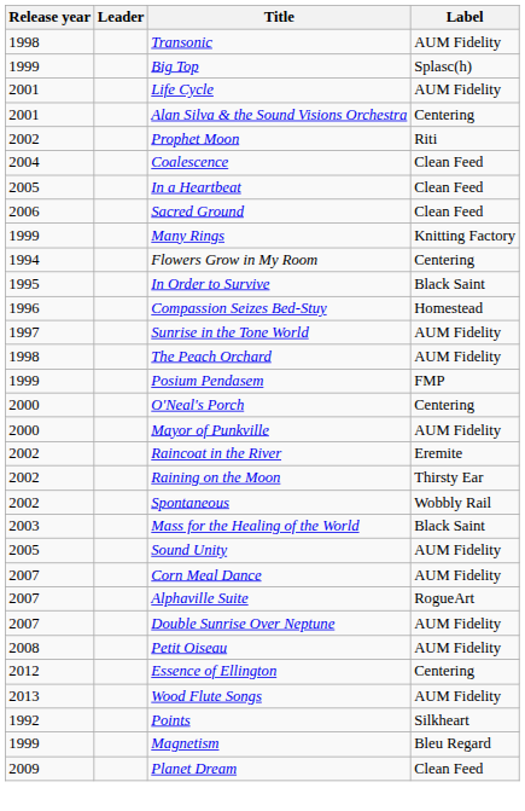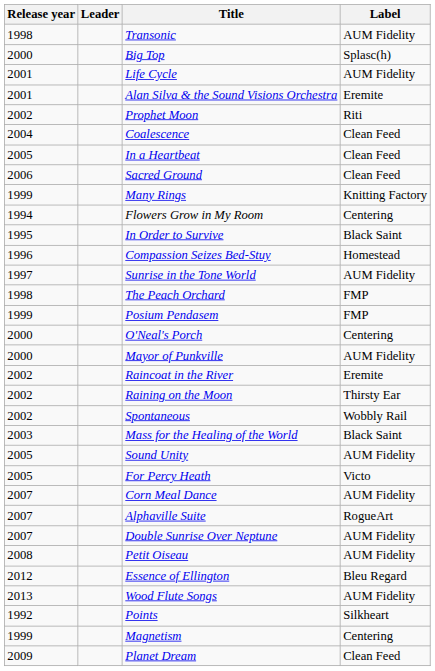 <table class="wikitable sortable">
 <tr>
 <th>Release year</th>
 <th>Leader</th>
 <th>Title</th>
 <th>Label</th>
 </tr>
 <tr>
 <td>1998</td>
 <td></td>
 <td><em><a href='#'>Transonic</a></em></td>
 <td>AUM Fidelity</td>
 </tr>
 <tr>
-<td>1999</td>
+<td>2000</td>
 <td></td>
 <td><em><a href='#'>Big Top</a></em></td>
 <td>Splasc(h)</td>
 </tr>
 <tr>
 <td>2001</td>
 <td></td>
 <td><em><a href='#'>Life Cycle</a></em></td>
 <td>AUM Fidelity</td>
 </tr>
 <tr>
 <td>2001</td>
 <td></td>
 <td><em><a href='#'>Alan Silva & the Sound Visions Orchestra</a></em></td>
-<td>Centering</td>
+<td>Eremite</td>
 </tr>
 <tr>
 <td>2002</td>
 <td></td>
 <td><em><a href='#'>Prophet Moon</a></em></td>
 <td>Riti</td>
 </tr>
 <tr>
 <td>2004</td>
 <td></td>
 <td><em><a href='#'>Coalescence</a></em></td>
 <td>Clean Feed</td>
 </tr>
 <tr>
 <td>2005</td>
 <td></td>
 <td><em><a href='#'>In a Heartbeat</a></em></td>
 <td>Clean Feed</td>
 </tr>
 <tr>
 <td>2006</td>
 <td></td>
 <td><em><a href='#'>Sacred Ground</a></em></td>
 <td>Clean Feed</td>
 </tr>
 <tr>
 <td>1999</td>
 <td></td>
 <td><em><a href='#'>Many Rings</a></em></td>
 <td>Knitting Factory</td>
 </tr>
 <tr>
 <td>1994</td>
 <td></td>
 <td><em>Flowers Grow in My Room</em></td>
 <td>Centering</td>
 </tr>
 <tr>
 <td>1995</td>
 <td></td>
 <td><em><a href='#'>In Order to Survive</a></em></td>
 <td>Black Saint</td>
 </tr>
 <tr>
 <td>1996</td>
 <td></td>
 <td><em><a href='#'>Compassion Seizes Bed-Stuy</a></em></td>
 <td>Homestead</td>
 </tr>
 <tr>
 <td>1997</td>
 <td></td>
 <td><em><a href='#'>Sunrise in the Tone World</a></em></td>
 <td>AUM Fidelity</td>
 </tr>
 <tr>
 <td>1998</td>
 <td></td>
 <td><em><a href='#'>The Peach Orchard</a></em></td>
-<td>AUM Fidelity</td>
+<td>FMP</td>
 </tr>
 <tr>
 <td>1999</td>
 <td></td>
 <td><em><a href='#'>Posium Pendasem</a></em></td>
 <td>FMP</td>
 </tr>
 <tr>
 <td>2000</td>
 <td></td>
 <td><em><a href='#'>O'Neal's Porch</a></em></td>
 <td>Centering</td>
 </tr>
 <tr>
 <td>2000</td>
 <td></td>
 <td><em><a href='#'>Mayor of Punkville</a></em></td>
 <td>AUM Fidelity</td>
 </tr>
 <tr>
 <td>2002</td>
 <td></td>
 <td><em><a href='#'>Raincoat in the River</a></em></td>
 <td>Eremite</td>
 </tr>
 <tr>
 <td>2002</td>
 <td></td>
 <td><em><a href='#'>Raining on the Moon</a></em></td>
 <td>Thirsty Ear</td>
 </tr>
 <tr>
 <td>2002</td>
 <td></td>
 <td><em><a href='#'>Spontaneous</a></em></td>
 <td>Wobbly Rail</td>
 </tr>
 <tr>
 <td>2003</td>
 <td></td>
 <td><em><a href='#'>Mass for the Healing of the World</a></em></td>
 <td>Black Saint</td>
 </tr>
 <tr>
 <td>2005</td>
 <td></td>
 <td><em><a href='#'>Sound Unity</a></em></td>
 <td>AUM Fidelity</td>
 </tr>
 <tr>
+<td>2005</td>
+<td></td>
+<td><em><a href='#'>For Percy Heath</a></em></td>
+<td>Victo</td>
+</tr>
+<tr>
 <td>2007</td>
 <td></td>
 <td><em><a href='#'>Corn Meal Dance</a></em></td>
 <td>AUM Fidelity</td>
 </tr>
 <tr>
 <td>2007</td>
 <td></td>
 <td><em><a href='#'>Alphaville Suite</a></em></td>
 <td>RogueArt</td>
 </tr>
 <tr>
 <td>2007</td>
 <td></td>
 <td><em><a href='#'>Double Sunrise Over Neptune</a></em></td>
 <td>AUM Fidelity</td>
 </tr>
 <tr>
 <td>2008</td>
 <td></td>
 <td><em><a href='#'>Petit Oiseau</a></em></td>
 <td>AUM Fidelity</td>
 </tr>
 <tr>
 <td>2012</td>
 <td></td>
 <td><em><a href='#'>Essence of Ellington</a></em></td>
-<td>Centering</td>
+<td>Bleu Regard</td>
 </tr>
 <tr>
 <td>2013</td>
 <td></td>
 <td><em><a href='#'>Wood Flute Songs</a></em></td>
 <td>AUM Fidelity</td>
 </tr>
 <tr>
 <td>1992</td>
 <td></td>
 <td><em><a href='#'>Points</a></em></td>
 <td>Silkheart</td>
 </tr>
 <tr>
 <td>1999</td>
 <td></td>
 <td><em><a href='#'>Magnetism</a></em></td>
-<td>Bleu Regard</td>
+<td>Centering</td>
 </tr>
 <tr>
 <td>2009</td>
 <td></td>
 <td><em><a href='#'>Planet Dream</a></em></td>
 <td>Clean Feed</td>
 </tr>
 </table>
